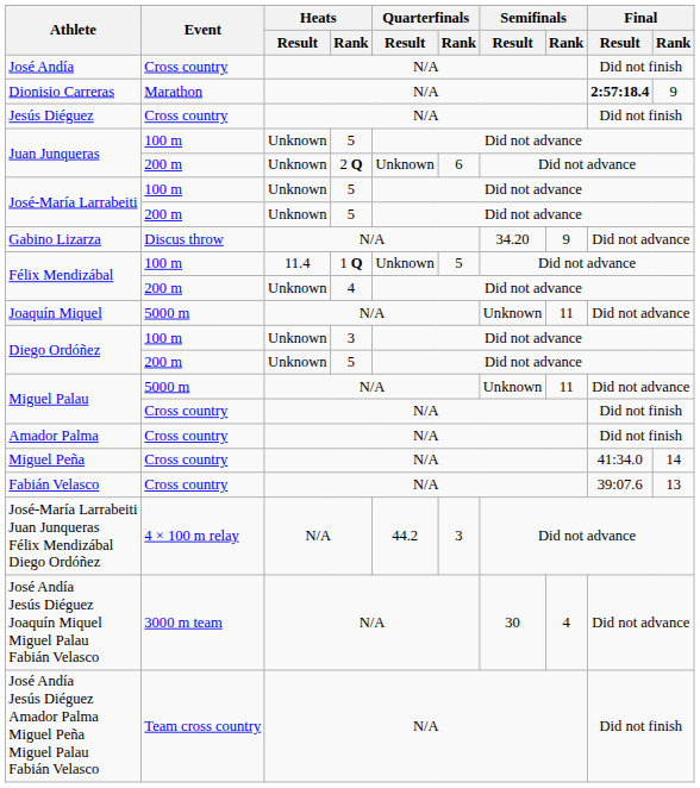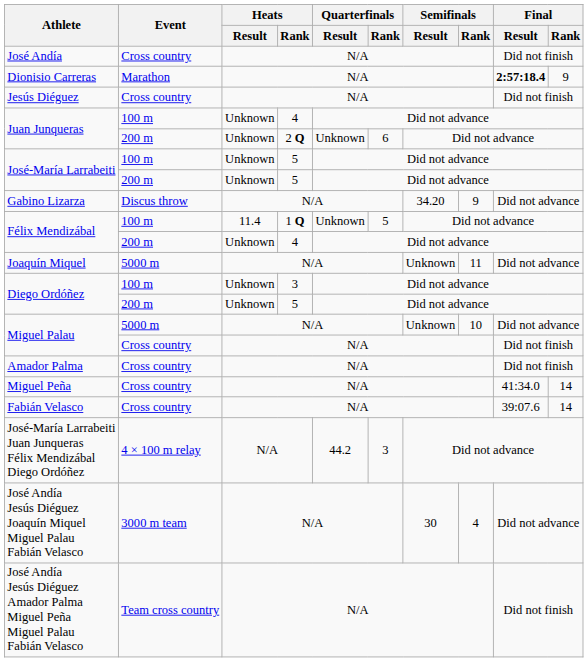 <table class=wikitable style="font-size:90%">
 <tr>
 <th rowspan=2>Athlete</th>
 <th rowspan=2>Event</th>
 <th colspan=2>Heats</th>
 <th colspan=2>Quarterfinals</th>
 <th colspan=2>Semifinals</th>
 <th colspan=2>Final</th>
 </tr>
 <tr>
 <th>Result</th>
 <th>Rank</th>
 <th>Result</th>
 <th>Rank</th>
 <th>Result</th>
 <th>Rank</th>
 <th>Result</th>
 <th>Rank</th>
 </tr>
 <tr>
 <td><a href='#'>José Andía</a></td>
 <td><a href='#'>Cross country</a></td>
 <td align=center colspan=6>N/A</td>
 <td align=center colspan=2>Did not finish</td>
 </tr>
 <tr>
 <td><a href='#'>Dionisio Carreras</a></td>
 <td><a href='#'>Marathon</a></td>
 <td align=center colspan=6>N/A</td>
 <td align=center><strong>2:57:18.4</strong></td>
 <td align=center>9</td>
 </tr>
 <tr>
 <td><a href='#'>Jesús Diéguez</a></td>
 <td><a href='#'>Cross country</a></td>
 <td align=center colspan=6>N/A</td>
 <td align=center colspan=2>Did not finish</td>
 </tr>
 <tr>
 <td rowspan=2><a href='#'>Juan Junqueras</a></td>
 <td><a href='#'>100 m</a></td>
 <td align=center>Unknown</td>
-<td align=center>5</td>
+<td align=center>4</td>
 <td align=center colspan=6>Did not advance</td>
 </tr>
 <tr>
 <td><a href='#'>200 m</a></td>
 <td align=center>Unknown</td>
 <td align=center>2 <strong>Q</strong></td>
 <td align=center>Unknown</td>
 <td align=center>6</td>
 <td align=center colspan=4>Did not advance</td>
 </tr>
 <tr>
 <td rowspan=2><a href='#'>José-María Larrabeiti</a></td>
 <td><a href='#'>100 m</a></td>
 <td align=center>Unknown</td>
 <td align=center>5</td>
 <td align=center colspan=6>Did not advance</td>
 </tr>
 <tr>
 <td><a href='#'>200 m</a></td>
 <td align=center>Unknown</td>
 <td align=center>5</td>
 <td align=center colspan=6>Did not advance</td>
 </tr>
 <tr>
 <td><a href='#'>Gabino Lizarza</a></td>
 <td><a href='#'>Discus throw</a></td>
 <td align=center colspan=4>N/A</td>
 <td align=center>34.20</td>
 <td align=center>9</td>
 <td align=center colspan=2>Did not advance</td>
 </tr>
 <tr>
 <td rowspan=2><a href='#'>Félix Mendizábal</a></td>
 <td><a href='#'>100 m</a></td>
 <td align=center>11.4</td>
 <td align=center>1 <strong>Q</strong></td>
 <td align=center>Unknown</td>
 <td align=center>5</td>
 <td align=center colspan=4>Did not advance</td>
 </tr>
 <tr>
 <td><a href='#'>200 m</a></td>
 <td align=center>Unknown</td>
 <td align=center>4</td>
 <td align=center colspan=6>Did not advance</td>
 </tr>
 <tr>
 <td><a href='#'>Joaquín Miquel</a></td>
 <td><a href='#'>5000 m</a></td>
 <td align=center colspan=4>N/A</td>
 <td align=center>Unknown</td>
 <td align=center>11</td>
 <td align=center colspan=2>Did not advance</td>
 </tr>
 <tr>
 <td rowspan=2><a href='#'>Diego Ordóñez</a></td>
 <td><a href='#'>100 m</a></td>
 <td align=center>Unknown</td>
 <td align=center>3</td>
 <td align=center colspan=6>Did not advance</td>
 </tr>
 <tr>
 <td><a href='#'>200 m</a></td>
 <td align=center>Unknown</td>
 <td align=center>5</td>
 <td align=center colspan=6>Did not advance</td>
 </tr>
 <tr>
 <td rowspan=2><a href='#'>Miguel Palau</a></td>
 <td><a href='#'>5000 m</a></td>
 <td align=center colspan=4>N/A</td>
 <td align=center>Unknown</td>
-<td align=center>11</td>
+<td align=center>10</td>
 <td align=center colspan=2>Did not advance</td>
 </tr>
 <tr>
 <td><a href='#'>Cross country</a></td>
 <td align=center colspan=6>N/A</td>
 <td align=center colspan=2>Did not finish</td>
 </tr>
 <tr>
 <td><a href='#'>Amador Palma</a></td>
 <td><a href='#'>Cross country</a></td>
 <td align=center colspan=6>N/A</td>
 <td align=center colspan=2>Did not finish</td>
 </tr>
 <tr>
 <td><a href='#'>Miguel Peña</a></td>
 <td><a href='#'>Cross country</a></td>
 <td align=center colspan=6>N/A</td>
 <td align=center>41:34.0</td>
 <td align=center>14</td>
 </tr>
 <tr>
 <td><a href='#'>Fabián Velasco</a></td>
 <td><a href='#'>Cross country</a></td>
 <td align=center colspan=6>N/A</td>
 <td align=center>39:07.6</td>
-<td align=center>13</td>
+<td align=center>14</td>
 </tr>
 <tr>
 <td>José-María Larrabeiti <br> Juan Junqueras <br> Félix Mendizábal <br> Diego Ordóñez</td>
 <td><a href='#'>4 × 100 m relay</a></td>
 <td align=center colspan=2>N/A</td>
 <td align=center>44.2</td>
 <td align=center>3</td>
 <td align=center colspan=4>Did not advance</td>
 </tr>
 <tr>
 <td>José Andía <br> Jesús Diéguez <br> Joaquín Miquel <br> Miguel Palau <br> Fabián Velasco</td>
 <td><a href='#'>3000 m team</a></td>
 <td align=center colspan=4>N/A</td>
 <td align=center>30</td>
 <td align=center>4</td>
 <td align=center colspan=2>Did not advance</td>
 </tr>
 <tr>
 <td>José Andía <br> Jesús Diéguez <br> Amador Palma <br> Miguel Peña <br> Miguel Palau <br> Fabián Velasco</td>
 <td><a href='#'>Team cross country</a></td>
 <td align=center colspan=6>N/A</td>
 <td align=center colspan=2>Did not finish</td>
 </tr>
 </table>
